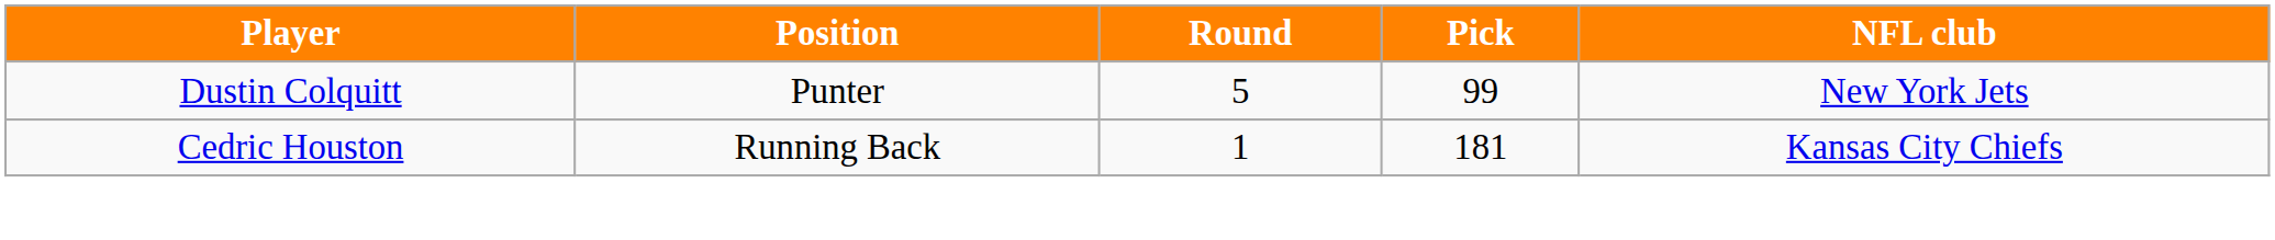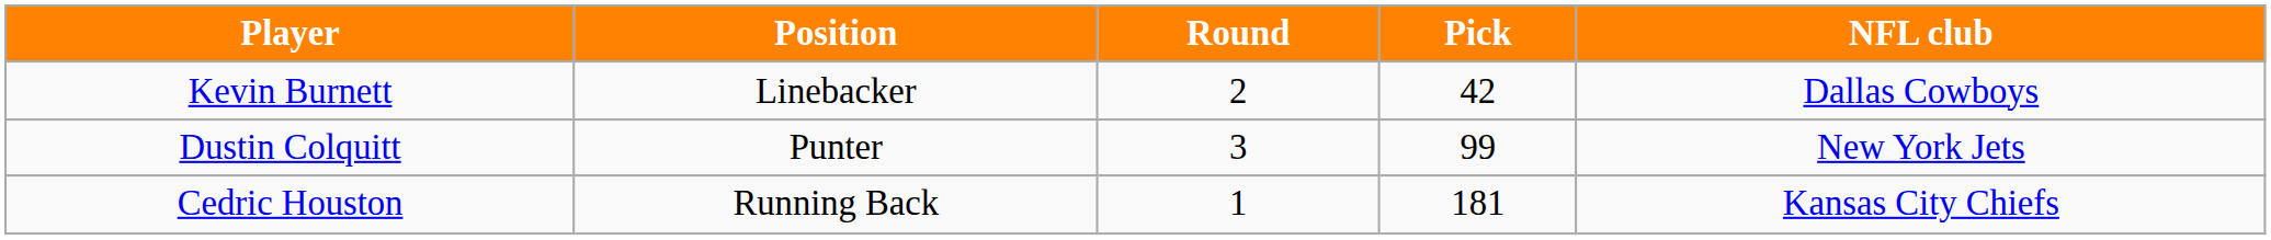 <table class="wikitable" width="80%">
 <tr align="center"  style="background:#FF8200;color:#FFFFFF;">
 <td><strong>Player</strong></td>
 <td><strong>Position</strong></td>
 <td><strong>Round</strong></td>
 <td><strong>Pick</strong></td>
 <td><strong>NFL club</strong></td>
 </tr>
 <tr align="center" bgcolor="">
+<td><a href='#'>Kevin Burnett</a></td>
+<td>Linebacker</td>
+<td>2</td>
+<td>42</td>
+<td><a href='#'>Dallas Cowboys</a></td>
+</tr>
+<tr align="center" bgcolor="">
 <td><a href='#'>Dustin Colquitt</a></td>
 <td>Punter</td>
-<td>5</td>
+<td>3</td>
 <td>99</td>
 <td><a href='#'>New York Jets</a></td>
 </tr>
 <tr align="center" bgcolor="">
 <td><a href='#'>Cedric Houston</a></td>
 <td>Running Back</td>
 <td>1</td>
 <td>181</td>
 <td><a href='#'>Kansas City Chiefs</a></td>
 </tr>
 </table>
